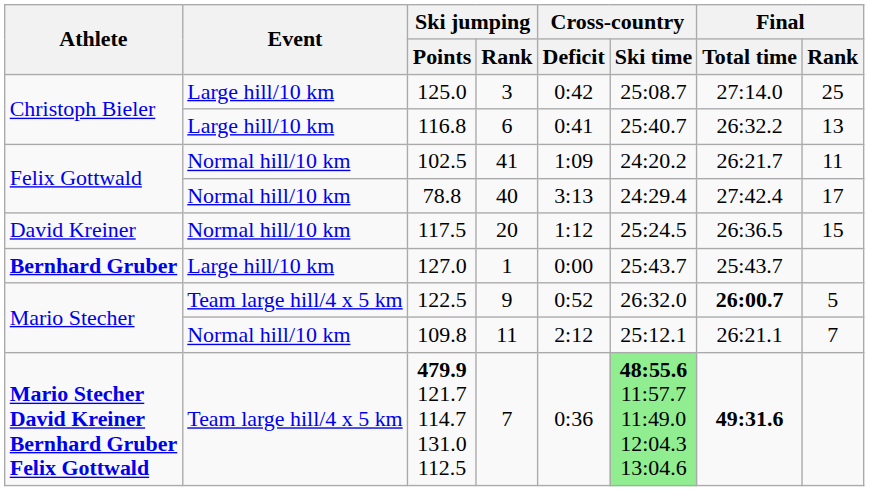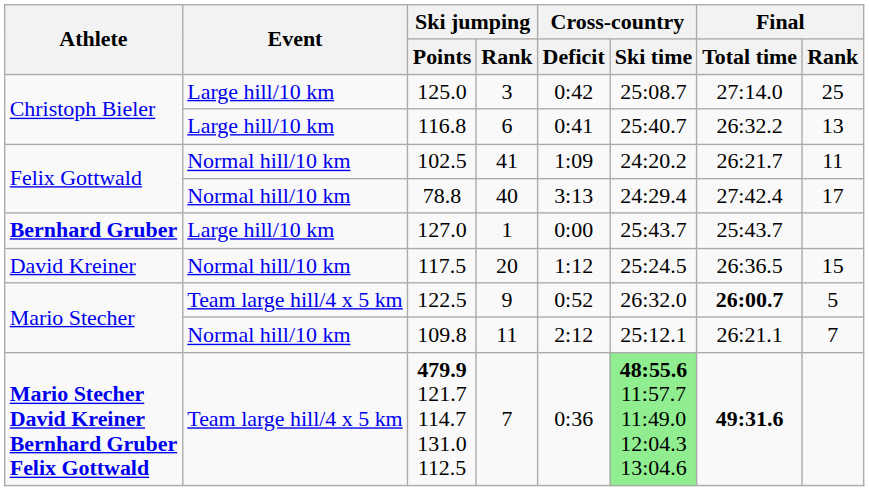 <table class="wikitable">
 <tr>
 <th rowspan="2">Athlete</th>
 <th rowspan="2">Event</th>
 <th colspan="2">Ski jumping</th>
 <th colspan="2">Cross-country</th>
 <th colspan="2">Final</th>
 </tr>
 <tr>
 <th>Points</th>
 <th>Rank</th>
 <th>Deficit</th>
 <th>Ski time</th>
 <th>Total time</th>
 <th>Rank</th>
 </tr>
 <tr>
 <td rowspan = 2><a href='#'>Christoph Bieler</a></td>
 <td><a href='#'>Large hill/10 km</a></td>
 <td align="center">125.0</td>
 <td align="center">3</td>
 <td align="center">0:42</td>
 <td align="center">25:08.7</td>
 <td align="center">27:14.0</td>
 <td align="center">25</td>
 </tr>
 <tr>
 <td><a href='#'>Large hill/10 km</a></td>
 <td align="center">116.8</td>
 <td align="center">6</td>
 <td align="center">0:41</td>
 <td align="center">25:40.7</td>
 <td align="center">26:32.2</td>
 <td align="center">13</td>
 </tr>
 <tr>
 <td rowspan = 2><a href='#'>Felix Gottwald</a></td>
 <td><a href='#'>Normal hill/10 km</a></td>
 <td align="center">102.5</td>
 <td align="center">41</td>
 <td align="center">1:09</td>
 <td align="center">24:20.2</td>
 <td align="center">26:21.7</td>
 <td align="center">11</td>
 </tr>
 <tr>
 <td><a href='#'>Normal hill/10 km</a></td>
 <td align="center">78.8</td>
 <td align="center">40</td>
 <td align="center">3:13</td>
 <td align="center">24:29.4</td>
 <td align="center">27:42.4</td>
 <td align="center">17</td>
 </tr>
 <tr>
+<td><strong><a href='#'>Bernhard Gruber</a></strong></td>
+<td><a href='#'>Large hill/10 km</a></td>
+<td align="center">127.0</td>
+<td align="center">1</td>
+<td align="center">0:00</td>
+<td align="center">25:43.7</td>
+<td align="center">25:43.7</td>
+<td align="center"></td>
+</tr>
+<tr>
 <td><a href='#'>David Kreiner</a></td>
 <td><a href='#'>Normal hill/10 km</a></td>
 <td align="center">117.5</td>
 <td align="center">20</td>
 <td align="center">1:12</td>
 <td align="center">25:24.5</td>
 <td align="center">26:36.5</td>
 <td align="center">15</td>
-</tr>
-<tr>
-<td><strong><a href='#'>Bernhard Gruber</a></strong></td>
-<td><a href='#'>Large hill/10 km</a></td>
-<td align="center">127.0</td>
-<td align="center">1</td>
-<td align="center">0:00</td>
-<td align="center">25:43.7</td>
-<td align="center">25:43.7</td>
-<td align="center"></td>
 </tr>
 <tr>
 <td rowspan = 2><a href='#'>Mario Stecher</a></td>
 <td><a href='#'>Team large hill/4 x 5 km</a></td>
 <td align="center">122.5</td>
 <td align="center">9</td>
 <td align="center">0:52</td>
 <td align="center">26:32.0</td>
 <td align="center"><strong>26:00.7</strong></td>
 <td align="center">5</td>
 </tr>
 <tr>
 <td><a href='#'>Normal hill/10 km</a></td>
 <td align="center">109.8</td>
 <td align="center">11</td>
 <td align="center">2:12</td>
 <td align="center">25:12.1</td>
 <td align="center">26:21.1</td>
 <td align="center">7</td>
 </tr>
 <tr>
 <td><br><strong><a href='#'>Mario Stecher</a><br><a href='#'>David Kreiner</a><br><a href='#'>Bernhard Gruber</a><br><a href='#'>Felix Gottwald</a></strong></td>
 <td><a href='#'>Team large hill/4 x 5 km</a></td>
 <td align="center"><strong>479.9</strong><br>121.7<br>114.7<br>131.0<br> 112.5</td>
 <td align="center">7</td>
 <td align="center">0:36</td>
 <td align="center" style="background: lightgreen;"><strong>48:55.6</strong><br>11:57.7<br>11:49.0<br>12:04.3<br>13:04.6</td>
 <td align="center"><strong>49:31.6</strong></td>
 <td align="center"></td>
 </tr>
 </table>
